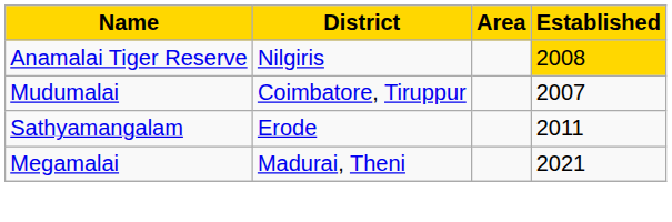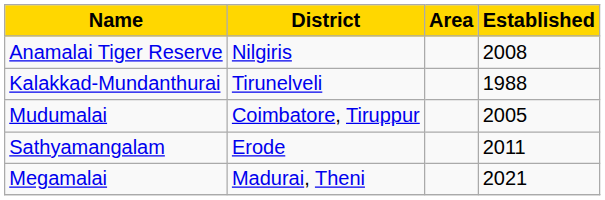 <table class="wikitable">
 <tr>
 <th ! style="background-color:#FFD700">Name</th>
 <th ! style="background-color:#FFD700">District</th>
 <th ! style="background-color:#FFD700">Area</th>
 <th ! style="background-color:#FFD700">Established</th>
 </tr>
 <tr>
 <td><a href='#'>Anamalai Tiger Reserve</a></td>
 <td><a href='#'>Nilgiris</a></td>
 <td></td>
-<td style="background: gold;">2008</td>
+<td>2008</td>
+</tr>
+<tr>
+<td><a href='#'>Kalakkad-Mundanthurai</a></td>
+<td><a href='#'>Tirunelveli</a></td>
+<td></td>
+<td>1988</td>
 </tr>
 <tr>
 <td><a href='#'>Mudumalai</a></td>
 <td><a href='#'>Coimbatore</a>, <a href='#'>Tiruppur</a></td>
 <td></td>
-<td>2007</td>
+<td>2005</td>
 </tr>
 <tr>
 <td><a href='#'>Sathyamangalam</a></td>
 <td><a href='#'>Erode</a></td>
 <td></td>
 <td>2011</td>
 </tr>
 <tr>
 <td><a href='#'>Megamalai</a></td>
 <td><a href='#'>Madurai</a>, <a href='#'>Theni</a></td>
 <td></td>
 <td>2021</td>
 </tr>
 <tr>
 </tr>
 </table>
